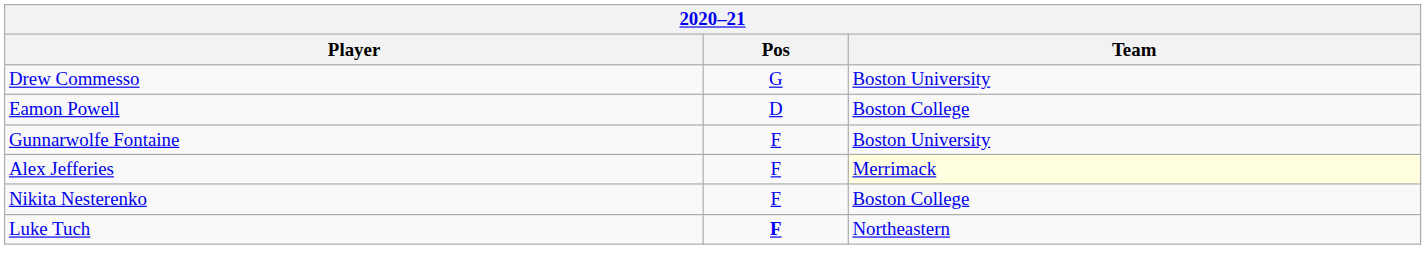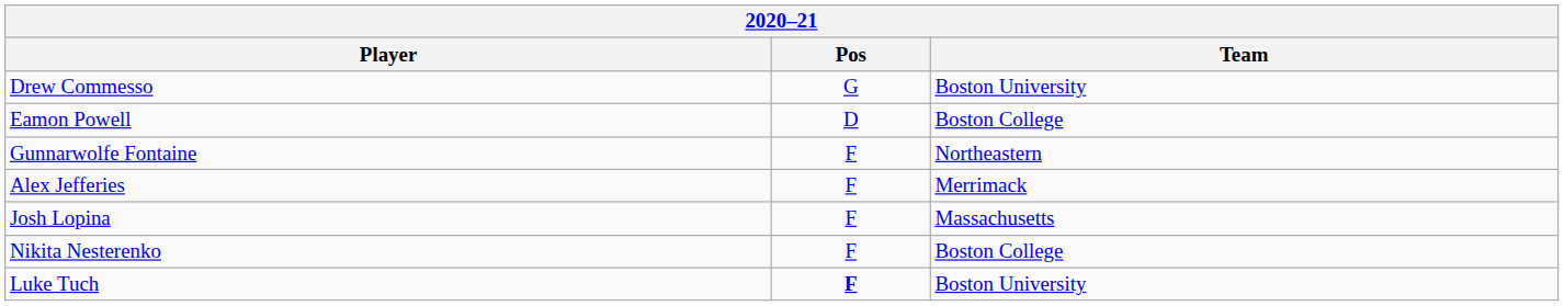 <table class="wikitable" width=95%>
 <tr>
 <th colspan=3><a href='#'>2020–21</a></th>
 </tr>
 <tr>
 <th>Player</th>
 <th>Pos</th>
 <th>Team</th>
 </tr>
 <tr>
 <td><a href='#'>Drew Commesso</a></td>
 <td align=center><a href='#'>G</a></td>
 <td><a href='#'>Boston University</a></td>
 </tr>
 <tr>
 <td><a href='#'>Eamon Powell</a></td>
 <td align=center><a href='#'>D</a></td>
 <td><a href='#'>Boston College</a></td>
 </tr>
 <tr>
 <td><a href='#'>Gunnarwolfe Fontaine</a></td>
 <td align=center><a href='#'>F</a></td>
-<td><a href='#'>Boston University</a></td>
+<td><a href='#'>Northeastern</a></td>
 </tr>
 <tr>
 <td><a href='#'>Alex Jefferies</a></td>
 <td align=center><a href='#'>F</a></td>
-<td style="background: lightyellow;"><a href='#'>Merrimack</a></td>
+<td><a href='#'>Merrimack</a></td>
+</tr>
+<tr>
+<td><a href='#'>Josh Lopina</a></td>
+<td align=center><a href='#'>F</a></td>
+<td><a href='#'>Massachusetts</a></td>
 </tr>
 <tr>
 <td><a href='#'>Nikita Nesterenko</a></td>
 <td align=center><a href='#'>F</a></td>
 <td><a href='#'>Boston College</a></td>
 </tr>
 <tr>
 <td><a href='#'>Luke Tuch</a></td>
 <td align=center><strong><a href='#'>F</a></strong></td>
-<td><a href='#'>Northeastern</a></td>
+<td><a href='#'>Boston University</a></td>
 </tr>
 </table>
